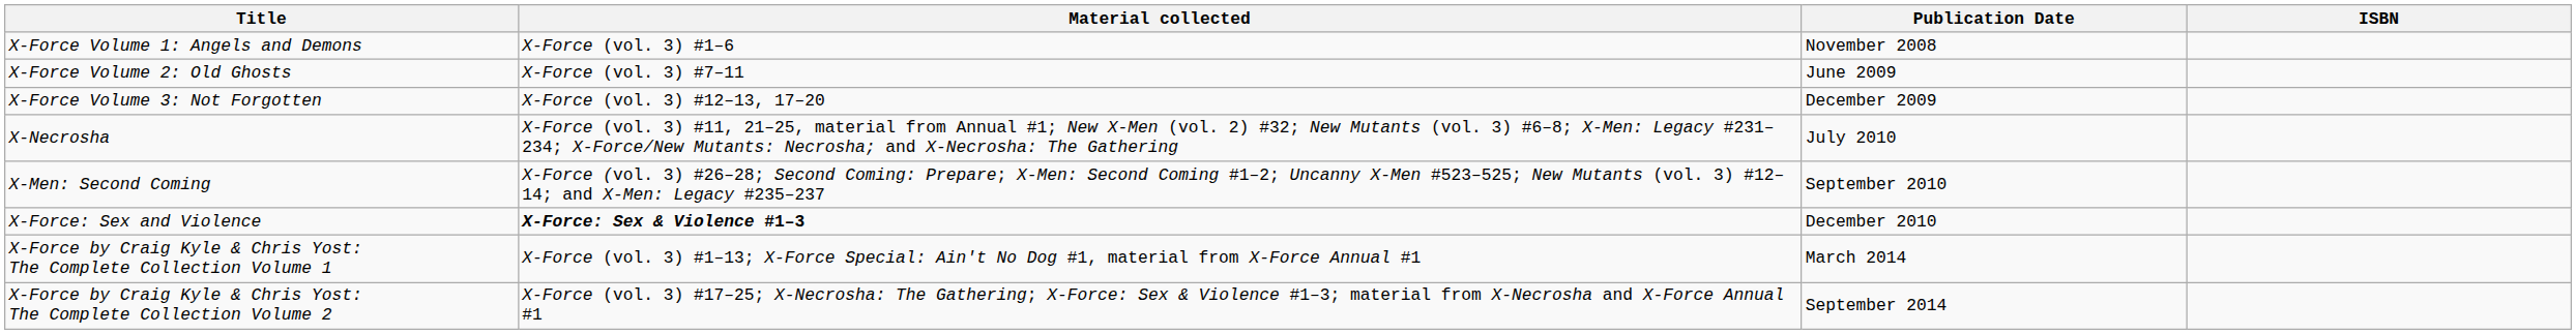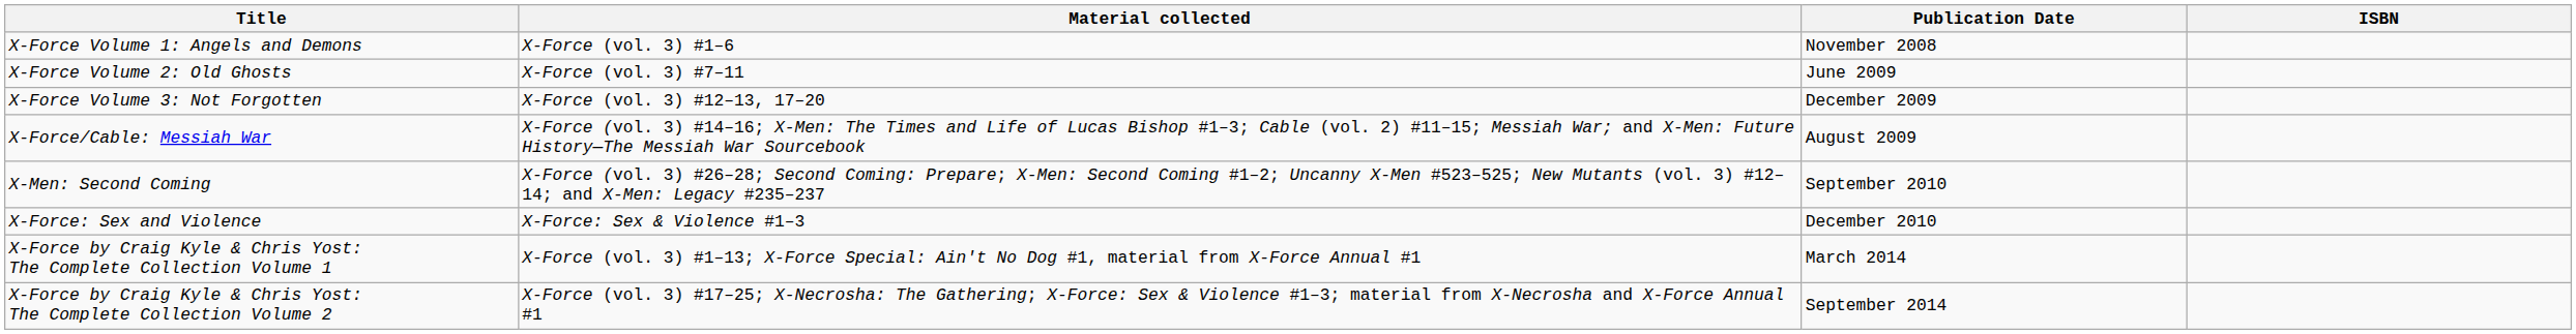 <table class="wikitable" style="text-align:left;" width="100%">
 <tr>
 <th width=20%>Title</th>
 <th width=50%>Material collected</th>
 <th width=15%>Publication Date</th>
 <th width=15%>ISBN</th>
 </tr>
 <tr>
 <td><em>X-Force Volume 1: Angels and Demons</em></td>
 <td><em>X-Force</em> (vol. 3) #1–6</td>
 <td>November 2008</td>
 <td></td>
 </tr>
 <tr>
 <td><em>X-Force</em> <em>Volume 2: Old Ghosts</em></td>
 <td><em>X-Force</em> (vol. 3) #7–11</td>
 <td>June 2009</td>
 <td></td>
 </tr>
 <tr>
 <td><em>X-Force</em> <em>Volume 3: Not Forgotten</em></td>
 <td><em>X-Force</em> (vol. 3) #12–13, 17–20</td>
 <td>December 2009</td>
 <td></td>
 </tr>
 <tr>
-<td><em>X-Necrosha</em></td>
-<td><em>X-Force</em> (vol. 3) #11, 21–25, material from Annual #1; <em>New X-Men</em> (vol. 2) #32; <em>New Mutants</em> (vol. 3) #6–8; <em>X-Men: Legacy</em> #231–234; <em>X-Force/New Mutants: Necrosha;</em> and <em>X-Necrosha: The Gathering</em></td>
-<td>July 2010</td>
+<td><em>X-Force/Cable: <a href='#'>Messiah War</a></em></td>
+<td><em>X-Force (</em>vol. 3) #14–16; <em>X-Men: The Times and Life of Lucas Bishop</em> #1–3; <em>Cable</em> (vol. 2) #11–15; <em>Messiah War;</em> and <em>X-Men: Future History—The Messiah War Sourcebook</em></td>
+<td>August 2009</td>
 <td></td>
 </tr>
 <tr>
 <td><em>X-Men: Second Coming</em></td>
 <td><em>X-Force (</em>vol. 3) #26–28; <em>Second Coming: Prepare</em>; <em>X-Men: Second Coming</em> #1–2; <em>Uncanny X-Men</em> #523–525; <em>New Mutants</em> (vol. 3) #12–14; and <em>X-Men: Legacy</em> #235–237</td>
 <td>September 2010</td>
 <td></td>
 </tr>
 <tr>
 <td><em>X-Force: Sex and Violence</em></td>
-<td><strong><em>X-Force: Sex & Violence</em> #1–3</strong></td>
+<td><em>X-Force: Sex & Violence</em> #1–3</td>
 <td>December 2010</td>
 <td></td>
 </tr>
 <tr>
 <td><em>X-Force by Craig Kyle & Chris Yost:<br>The Complete Collection Volume 1</em></td>
 <td><em>X-Force</em> (vol. 3) #1–13; <em>X-Force Special: Ain't No Dog</em> #1, material from <em>X-Force Annual</em> #1</td>
 <td>March 2014</td>
 <td></td>
 </tr>
 <tr>
 <td><em>X-Force by Craig Kyle & Chris Yost:<br>The Complete Collection Volume 2</em></td>
 <td><em>X-Force</em> (vol. 3) #17–25; <em>X-Necrosha: The Gathering</em>; <em>X-Force: Sex & Violence</em> #1–3; material from <em>X-Necrosha</em> and <em>X-Force Annual</em> #1</td>
 <td>September 2014</td>
 <td></td>
 </tr>
 </table>
